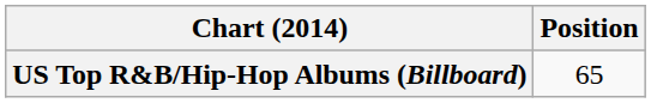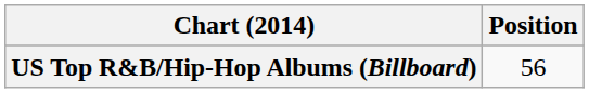 <table class="wikitable plainrowheaders" style="text-align:center">
 <tr>
 <th scope="col">Chart (2014)</th>
 <th scope="col">Position</th>
 </tr>
 <tr>
 <th scope="row">US Top R&B/Hip-Hop Albums (<em>Billboard</em>)</th>
-<td>65</td>
+<td>56</td>
 </tr>
 </table>
